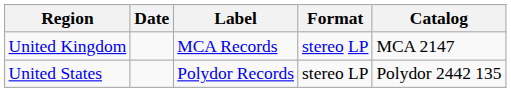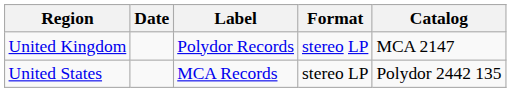 <table class="wikitable">
 <tr>
 <th>Region</th>
 <th>Date</th>
 <th>Label</th>
 <th>Format</th>
 <th>Catalog</th>
 </tr>
 <tr>
 <td rowspan="1"><a href='#'>United Kingdom</a></td>
 <td rowspan="1"></td>
-<td><a href='#'>MCA Records</a></td>
+<td rowspan="1"><a href='#'>Polydor Records</a></td>
 <td><a href='#'>stereo</a> <a href='#'>LP</a></td>
 <td>MCA 2147</td>
 </tr>
 <tr>
 <td><a href='#'>United States</a></td>
 <td></td>
-<td rowspan="1"><a href='#'>Polydor Records</a></td>
+<td><a href='#'>MCA Records</a></td>
 <td>stereo LP</td>
 <td>Polydor 2442 135</td>
 </tr>
 </table>
